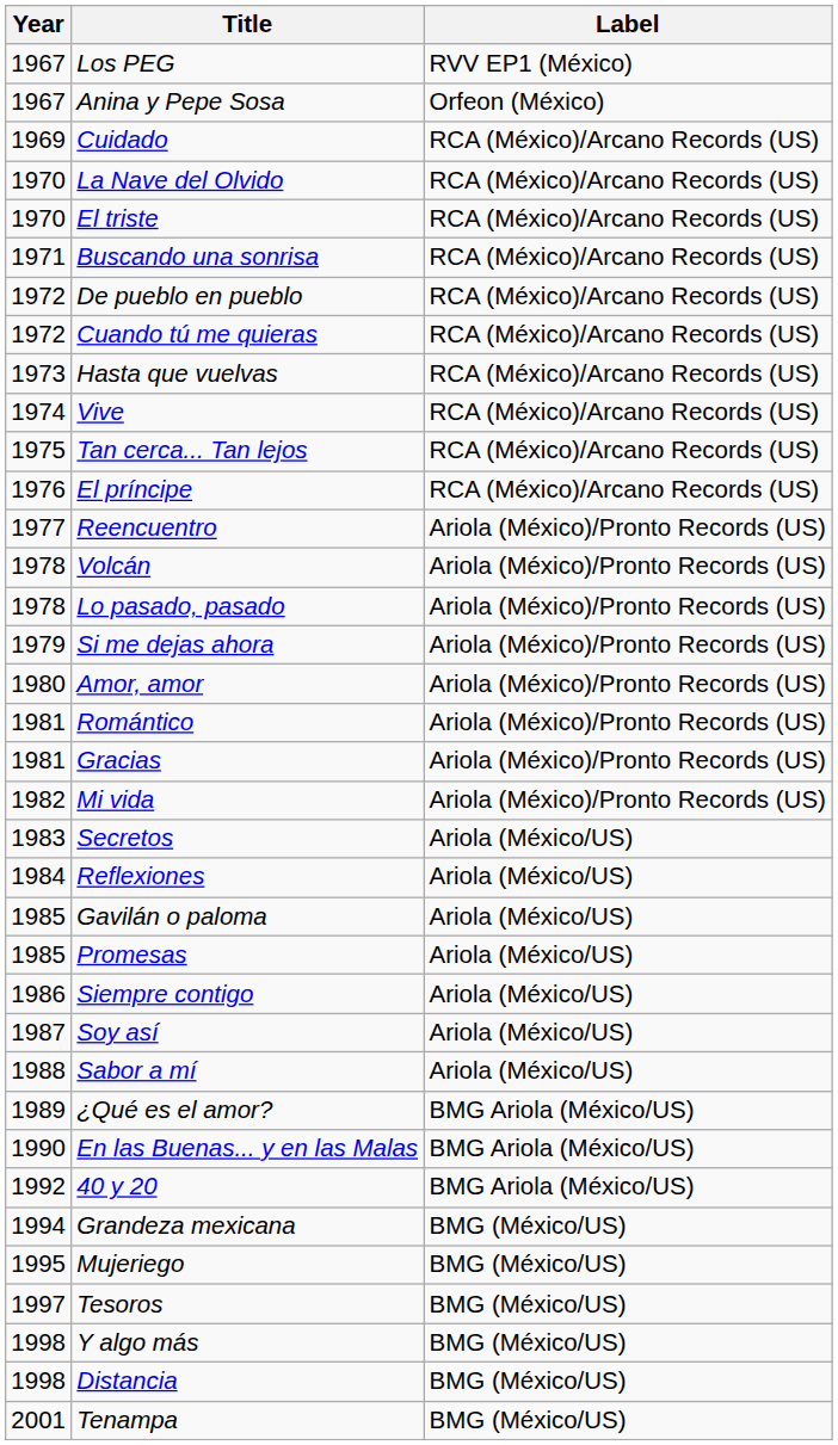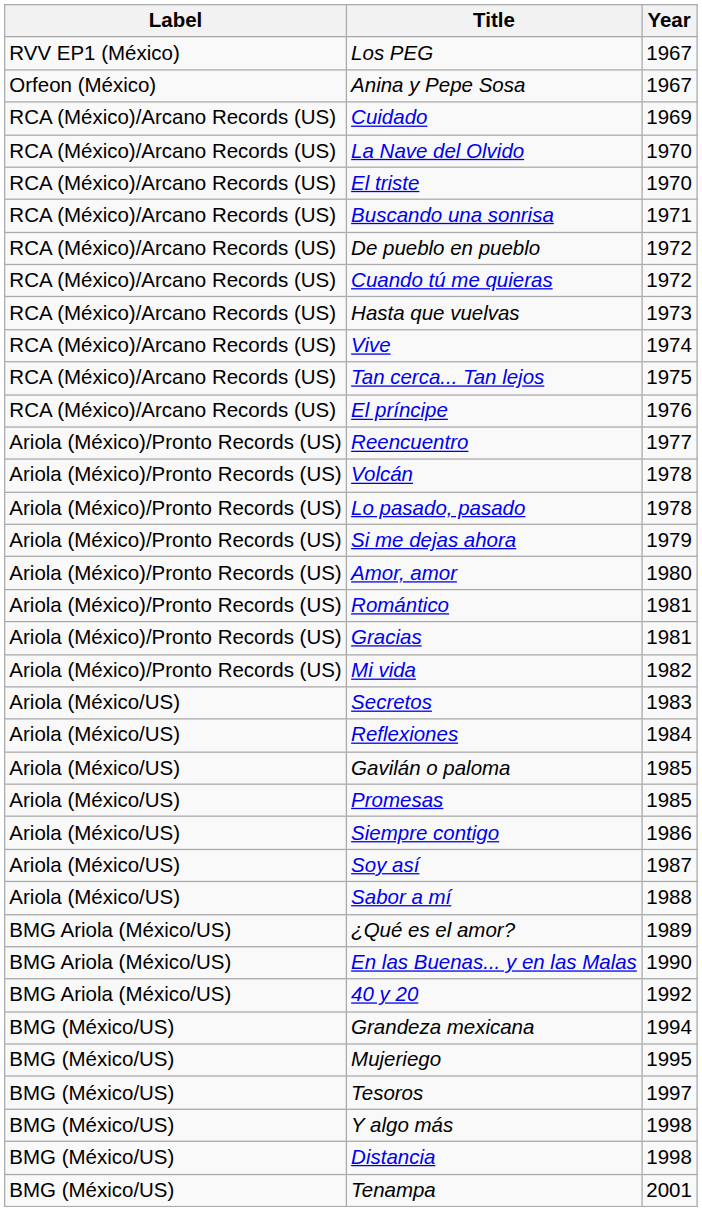 <table class="wikitable">
 <tr>
+<th>Label</th>
+<th>Title</th>
 <th>Year</th>
-<th>Title</th>
-<th>Label</th>
 </tr>
 <tr>
+<td>RVV EP1 (México)</td>
+<td><em>Los PEG</em></td>
 <td>1967</td>
-<td><em>Los PEG</em></td>
-<td>RVV EP1 (México)</td>
 </tr>
 <tr>
+<td>Orfeon (México)</td>
+<td><em>Anina y Pepe Sosa</em></td>
 <td>1967</td>
-<td><em>Anina y Pepe Sosa</em></td>
-<td>Orfeon (México)</td>
 </tr>
 <tr>
+<td>RCA (México)/Arcano Records (US)</td>
+<td><em><a href='#'>Cuidado</a></em></td>
 <td>1969</td>
-<td><em><a href='#'>Cuidado</a></em></td>
-<td>RCA (México)/Arcano Records (US)</td>
 </tr>
 <tr>
+<td>RCA (México)/Arcano Records (US)</td>
+<td><em><a href='#'>La Nave del Olvido</a></em></td>
 <td>1970</td>
-<td><em><a href='#'>La Nave del Olvido</a></em></td>
-<td>RCA (México)/Arcano Records (US)</td>
 </tr>
 <tr>
+<td>RCA (México)/Arcano Records (US)</td>
+<td><em><a href='#'>El triste</a></em></td>
 <td>1970</td>
-<td><em><a href='#'>El triste</a></em></td>
-<td>RCA (México)/Arcano Records (US)</td>
 </tr>
 <tr>
+<td>RCA (México)/Arcano Records (US)</td>
+<td><em><a href='#'>Buscando una sonrisa</a></em></td>
 <td>1971</td>
-<td><em><a href='#'>Buscando una sonrisa</a></em></td>
-<td>RCA (México)/Arcano Records (US)</td>
 </tr>
 <tr>
+<td>RCA (México)/Arcano Records (US)</td>
+<td><em>De pueblo en pueblo</em></td>
 <td>1972</td>
-<td><em>De pueblo en pueblo</em></td>
-<td>RCA (México)/Arcano Records (US)</td>
 </tr>
 <tr>
+<td>RCA (México)/Arcano Records (US)</td>
+<td><em><a href='#'>Cuando tú me quieras</a></em></td>
 <td>1972</td>
-<td><em><a href='#'>Cuando tú me quieras</a></em></td>
-<td>RCA (México)/Arcano Records (US)</td>
 </tr>
 <tr>
+<td>RCA (México)/Arcano Records (US)</td>
+<td><em>Hasta que vuelvas</em></td>
 <td>1973</td>
-<td><em>Hasta que vuelvas</em></td>
-<td>RCA (México)/Arcano Records (US)</td>
 </tr>
 <tr>
+<td>RCA (México)/Arcano Records (US)</td>
+<td><em><a href='#'>Vive</a></em></td>
 <td>1974</td>
-<td><em><a href='#'>Vive</a></em></td>
-<td>RCA (México)/Arcano Records (US)</td>
 </tr>
 <tr>
+<td>RCA (México)/Arcano Records (US)</td>
+<td><em><a href='#'>Tan cerca... Tan lejos</a></em></td>
 <td>1975</td>
-<td><em><a href='#'>Tan cerca... Tan lejos</a></em></td>
-<td>RCA (México)/Arcano Records (US)</td>
 </tr>
 <tr>
+<td>RCA (México)/Arcano Records (US)</td>
+<td><em><a href='#'>El príncipe</a></em></td>
 <td>1976</td>
-<td><em><a href='#'>El príncipe</a></em></td>
-<td>RCA (México)/Arcano Records (US)</td>
 </tr>
 <tr>
+<td>Ariola (México)/Pronto Records (US)</td>
+<td><em><a href='#'>Reencuentro</a></em></td>
 <td>1977</td>
-<td><em><a href='#'>Reencuentro</a></em></td>
-<td>Ariola (México)/Pronto Records (US)</td>
 </tr>
 <tr>
+<td>Ariola (México)/Pronto Records (US)</td>
+<td><em><a href='#'>Volcán</a></em></td>
 <td>1978</td>
-<td><em><a href='#'>Volcán</a></em></td>
-<td>Ariola (México)/Pronto Records (US)</td>
 </tr>
 <tr>
+<td>Ariola (México)/Pronto Records (US)</td>
+<td><em><a href='#'>Lo pasado, pasado</a></em></td>
 <td>1978</td>
-<td><em><a href='#'>Lo pasado, pasado</a></em></td>
-<td>Ariola (México)/Pronto Records (US)</td>
 </tr>
 <tr>
+<td>Ariola (México)/Pronto Records (US)</td>
+<td><em><a href='#'>Si me dejas ahora</a></em></td>
 <td>1979</td>
-<td><em><a href='#'>Si me dejas ahora</a></em></td>
-<td>Ariola (México)/Pronto Records (US)</td>
 </tr>
 <tr>
+<td>Ariola (México)/Pronto Records (US)</td>
+<td><em><a href='#'>Amor, amor</a></em></td>
 <td>1980</td>
-<td><em><a href='#'>Amor, amor</a></em></td>
-<td>Ariola (México)/Pronto Records (US)</td>
 </tr>
 <tr>
+<td>Ariola (México)/Pronto Records (US)</td>
+<td><em><a href='#'>Romántico</a></em></td>
 <td>1981</td>
-<td><em><a href='#'>Romántico</a></em></td>
-<td>Ariola (México)/Pronto Records (US)</td>
 </tr>
 <tr>
+<td>Ariola (México)/Pronto Records (US)</td>
+<td><em><a href='#'>Gracias</a></em></td>
 <td>1981</td>
-<td><em><a href='#'>Gracias</a></em></td>
-<td>Ariola (México)/Pronto Records (US)</td>
 </tr>
 <tr>
+<td>Ariola (México)/Pronto Records (US)</td>
+<td><em><a href='#'>Mi vida</a></em></td>
 <td>1982</td>
-<td><em><a href='#'>Mi vida</a></em></td>
-<td>Ariola (México)/Pronto Records (US)</td>
 </tr>
 <tr>
+<td>Ariola (México/US)</td>
+<td><em><a href='#'>Secretos</a></em></td>
 <td>1983</td>
-<td><em><a href='#'>Secretos</a></em></td>
-<td>Ariola (México/US)</td>
 </tr>
 <tr>
+<td>Ariola (México/US)</td>
+<td><em><a href='#'>Reflexiones</a></em></td>
 <td>1984</td>
-<td><em><a href='#'>Reflexiones</a></em></td>
-<td>Ariola (México/US)</td>
 </tr>
 <tr>
+<td>Ariola (México/US)</td>
+<td><em>Gavilán o paloma</em></td>
 <td>1985</td>
-<td><em>Gavilán o paloma</em></td>
-<td>Ariola (México/US)</td>
 </tr>
 <tr>
+<td>Ariola (México/US)</td>
+<td><em><a href='#'>Promesas</a></em></td>
 <td>1985</td>
-<td><em><a href='#'>Promesas</a></em></td>
-<td>Ariola (México/US)</td>
 </tr>
 <tr>
+<td>Ariola (México/US)</td>
+<td><em><a href='#'>Siempre contigo</a></em></td>
 <td>1986</td>
-<td><em><a href='#'>Siempre contigo</a></em></td>
-<td>Ariola (México/US)</td>
 </tr>
 <tr>
+<td>Ariola (México/US)</td>
+<td><em><a href='#'>Soy así</a></em></td>
 <td>1987</td>
-<td><em><a href='#'>Soy así</a></em></td>
-<td>Ariola (México/US)</td>
 </tr>
 <tr>
+<td>Ariola (México/US)</td>
+<td><em><a href='#'>Sabor a mí</a></em></td>
 <td>1988</td>
-<td><em><a href='#'>Sabor a mí</a></em></td>
-<td>Ariola (México/US)</td>
 </tr>
 <tr>
+<td>BMG Ariola (México/US)</td>
+<td><em>¿Qué es el amor?</em></td>
 <td>1989</td>
-<td><em>¿Qué es el amor?</em></td>
-<td>BMG Ariola (México/US)</td>
 </tr>
 <tr>
+<td>BMG Ariola (México/US)</td>
+<td><em><a href='#'>En las Buenas... y en las Malas</a></em></td>
 <td>1990</td>
-<td><em><a href='#'>En las Buenas... y en las Malas</a></em></td>
-<td>BMG Ariola (México/US)</td>
 </tr>
 <tr>
+<td>BMG Ariola (México/US)</td>
+<td><em><a href='#'>40 y 20</a></em></td>
 <td>1992</td>
-<td><em><a href='#'>40 y 20</a></em></td>
-<td>BMG Ariola (México/US)</td>
 </tr>
 <tr>
+<td>BMG (México/US)</td>
+<td><em>Grandeza mexicana</em></td>
 <td>1994</td>
-<td><em>Grandeza mexicana</em></td>
-<td>BMG (México/US)</td>
 </tr>
 <tr>
+<td>BMG (México/US)</td>
+<td><em>Mujeriego</em></td>
 <td>1995</td>
-<td><em>Mujeriego</em></td>
-<td>BMG (México/US)</td>
 </tr>
 <tr>
+<td>BMG (México/US)</td>
+<td><em>Tesoros</em></td>
 <td>1997</td>
-<td><em>Tesoros</em></td>
-<td>BMG (México/US)</td>
 </tr>
 <tr>
+<td>BMG (México/US)</td>
+<td><em>Y algo más</em></td>
 <td>1998</td>
-<td><em>Y algo más</em></td>
-<td>BMG (México/US)</td>
 </tr>
 <tr>
+<td>BMG (México/US)</td>
+<td><em><a href='#'>Distancia</a></em></td>
 <td>1998</td>
-<td><em><a href='#'>Distancia</a></em></td>
-<td>BMG (México/US)</td>
 </tr>
 <tr>
+<td>BMG (México/US)</td>
+<td><em>Tenampa</em></td>
 <td>2001</td>
-<td><em>Tenampa</em></td>
-<td>BMG (México/US)</td>
 </tr>
 </table>
